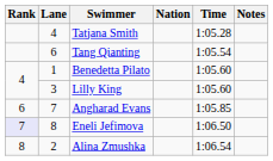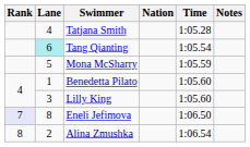 <table class="wikitable sortable mw-collapsible" style="text-align:center">
 <tr>
 <th scope="col">Rank</th>
 <th scope="col">Lane</th>
 <th scope="col">Swimmer</th>
 <th scope="col">Nation</th>
 <th scope="col">Time</th>
 <th scope="col">Notes</th>
 </tr>
 <tr>
 <td></td>
 <td>4</td>
 <td align="left"><a href='#'>Tatjana Smith</a></td>
 <td align="left"></td>
 <td>1:05.28</td>
 <td></td>
 </tr>
 <tr>
 <td></td>
-<td>6</td>
+<td style="background: paleturquoise;">6</td>
 <td align="left"><a href='#'>Tang Qianting</a></td>
 <td align="left"></td>
 <td>1:05.54</td>
+<td></td>
+</tr>
+<tr>
+<td></td>
+<td>5</td>
+<td align="left"><a href='#'>Mona McSharry</a></td>
+<td align="left"></td>
+<td>1:05.59</td>
 <td></td>
 </tr>
 <tr>
 <td rowspan=2>4</td>
 <td>1</td>
 <td align="left"><a href='#'>Benedetta Pilato</a></td>
 <td align="left"></td>
 <td>1:05.60</td>
 <td></td>
 </tr>
 <tr>
 <td>3</td>
 <td align="left"><a href='#'>Lilly King</a></td>
 <td align="left"></td>
 <td>1:05.60</td>
-<td></td>
-</tr>
-<tr>
-<td>6</td>
-<td>7</td>
-<td align="left"><a href='#'>Angharad Evans</a></td>
-<td align="left"></td>
-<td>1:05.85</td>
 <td></td>
 </tr>
 <tr>
 <td style="background: lavender;">7</td>
 <td>8</td>
 <td align="left"><a href='#'>Eneli Jefimova</a></td>
 <td align="left"></td>
 <td>1:06.50</td>
 <td></td>
 </tr>
 <tr>
 <td>8</td>
 <td>2</td>
 <td align="left"><a href='#'>Alina Zmushka</a></td>
 <td align="left"></td>
 <td>1:06.54</td>
 <td></td>
 </tr>
 </table>
